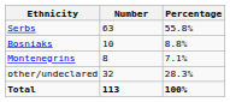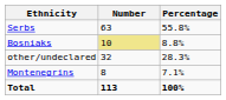 <table class="wikitable">
 <tr>
 <th width="100px">Ethnicity</th>
 <th width="80px">Number</th>
 <th width="80px">Percentage</th>
 </tr>
 <tr>
 <td><a href='#'>Serbs</a></td>
 <td>63</td>
 <td>55.8%</td>
 </tr>
 <tr>
 <td><a href='#'>Bosniaks</a></td>
-<td>10</td>
+<td style="background: khaki;">10</td>
 <td>8.8%</td>
+</tr>
+<tr>
+<td>other/undeclared</td>
+<td>32</td>
+<td>28.3%</td>
 </tr>
 <tr>
 <td><a href='#'>Montenegrins</a></td>
 <td>8</td>
 <td>7.1%</td>
 </tr>
 <tr>
-<td>other/undeclared</td>
-<td>32</td>
-<td>28.3%</td>
-</tr>
-<tr>
 <td><strong>Total</strong></td>
 <td><strong>113</strong></td>
 <td><strong>100%</strong></td>
 </tr>
 </table>
